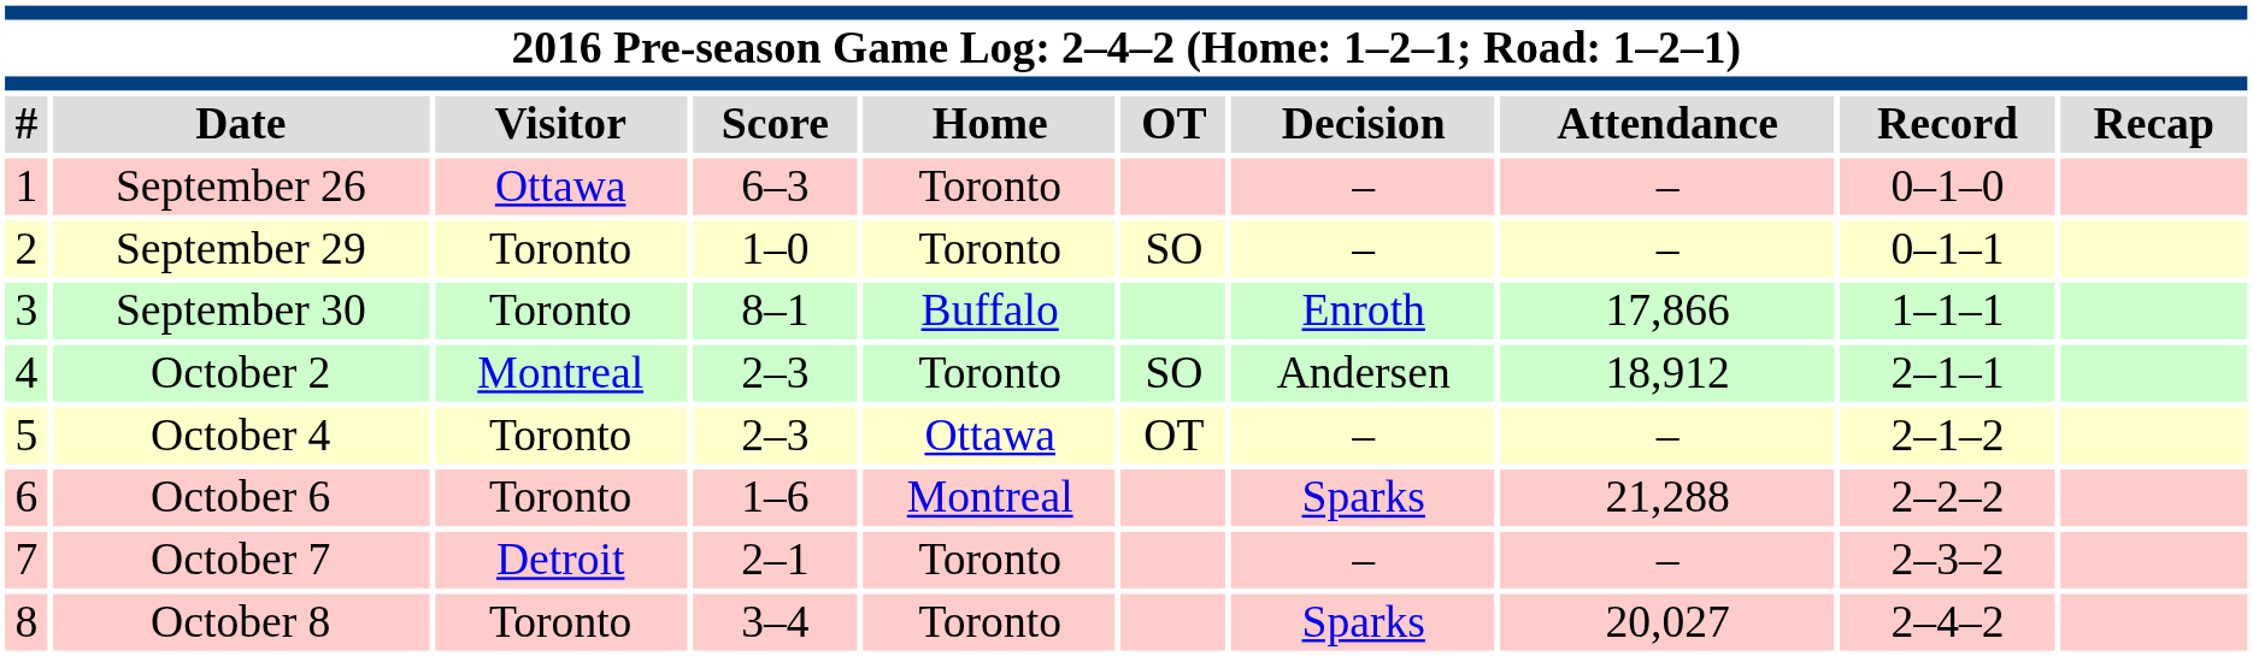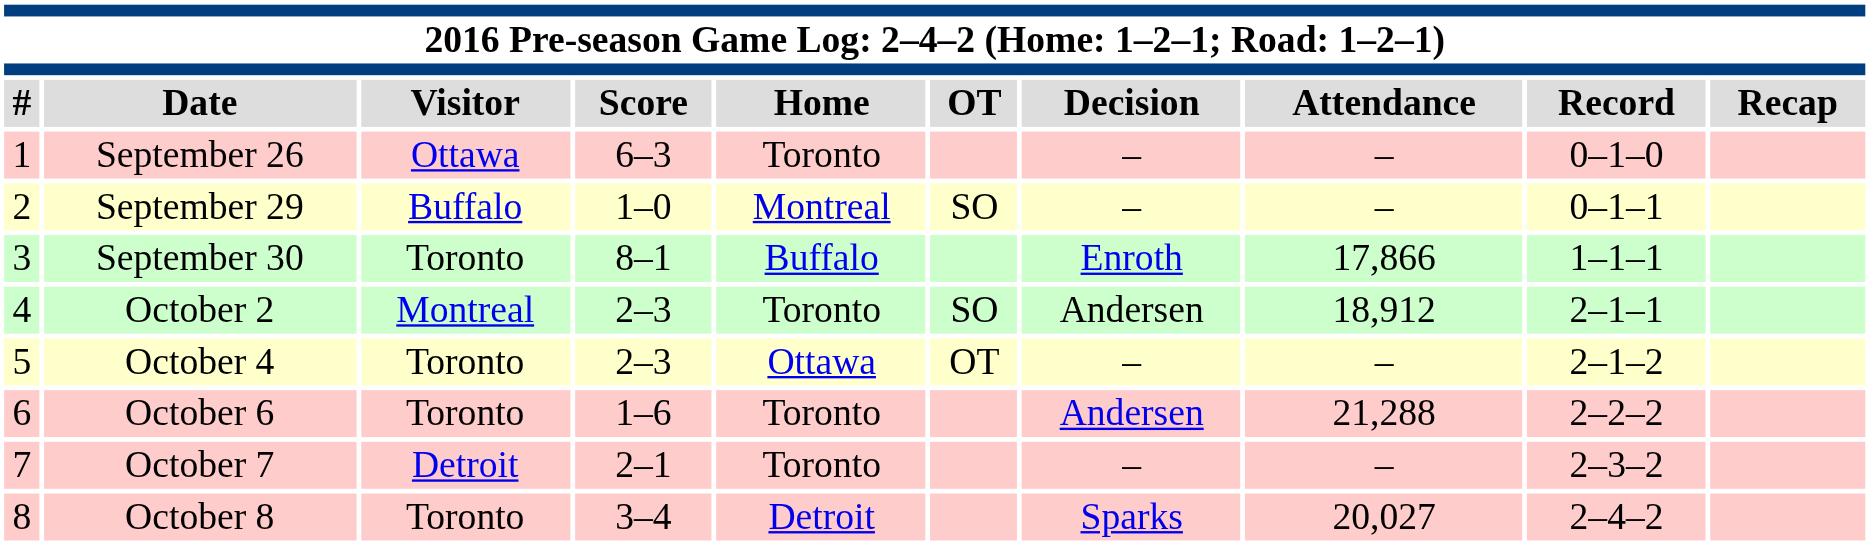 <table class="toccolours collapsible collapsed" style="width:90%; clear:both; margin:1.5em auto; text-align:center;">
 <tr>
 <th colspan=10 style="background:#fff; border-top:#013E7F 5px solid; border-bottom:#013E7F 5px solid;">2016 Pre-season Game Log: 2–4–2 (Home: 1–2–1; Road: 1–2–1)</th>
 </tr>
 <tr style="background:#ddd;">
 <th>#</th>
 <th>Date</th>
 <th>Visitor</th>
 <th>Score</th>
 <th>Home</th>
 <th>OT</th>
 <th>Decision</th>
 <th>Attendance</th>
 <th>Record</th>
 <th>Recap</th>
 </tr>
 <tr style="background:#fcc;">
 <td>1</td>
 <td>September 26</td>
 <td><a href='#'>Ottawa</a></td>
 <td>6–3</td>
 <td>Toronto</td>
 <td></td>
 <td>–</td>
 <td>–</td>
 <td>0–1–0</td>
 <td></td>
 </tr>
 <tr style="background:#ffc;">
 <td>2</td>
 <td>September 29</td>
-<td>Toronto</td>
+<td><a href='#'>Buffalo</a></td>
 <td>1–0</td>
-<td>Toronto</td>
+<td><a href='#'>Montreal</a></td>
 <td>SO</td>
 <td>–</td>
 <td>–</td>
 <td>0–1–1</td>
 <td></td>
 </tr>
 <tr style="background:#cfc;">
 <td>3</td>
 <td>September 30</td>
 <td>Toronto</td>
 <td>8–1</td>
 <td><a href='#'>Buffalo</a></td>
 <td></td>
 <td><a href='#'>Enroth</a></td>
 <td>17,866</td>
 <td>1–1–1</td>
 <td></td>
 </tr>
 <tr style="background:#cfc;">
 <td>4</td>
 <td>October 2</td>
 <td><a href='#'>Montreal</a></td>
 <td>2–3</td>
 <td>Toronto</td>
 <td>SO</td>
 <td>Andersen</td>
 <td>18,912</td>
 <td>2–1–1</td>
 <td></td>
 </tr>
 <tr style="background:#ffc;">
 <td>5</td>
 <td>October 4</td>
 <td>Toronto</td>
 <td>2–3</td>
 <td><a href='#'>Ottawa</a></td>
 <td>OT</td>
 <td>–</td>
 <td>–</td>
 <td>2–1–2</td>
 <td></td>
 </tr>
 <tr style="background:#fcc;">
 <td>6</td>
 <td>October 6</td>
 <td>Toronto</td>
 <td>1–6</td>
-<td><a href='#'>Montreal</a></td>
+<td>Toronto</td>
 <td></td>
-<td><a href='#'>Sparks</a></td>
+<td><a href='#'>Andersen</a></td>
 <td>21,288</td>
 <td>2–2–2</td>
 <td></td>
 </tr>
 <tr style="background:#fcc;">
 <td>7</td>
 <td>October 7</td>
 <td><a href='#'>Detroit</a></td>
 <td>2–1</td>
 <td>Toronto</td>
 <td></td>
 <td>–</td>
 <td>–</td>
 <td>2–3–2</td>
 <td></td>
 </tr>
 <tr style="background:#fcc;">
 <td>8</td>
 <td>October 8</td>
 <td>Toronto</td>
 <td>3–4</td>
-<td>Toronto</td>
+<td><a href='#'>Detroit</a></td>
 <td></td>
 <td><a href='#'>Sparks</a></td>
 <td>20,027</td>
 <td>2–4–2</td>
 <td></td>
 </tr>
 </table>
